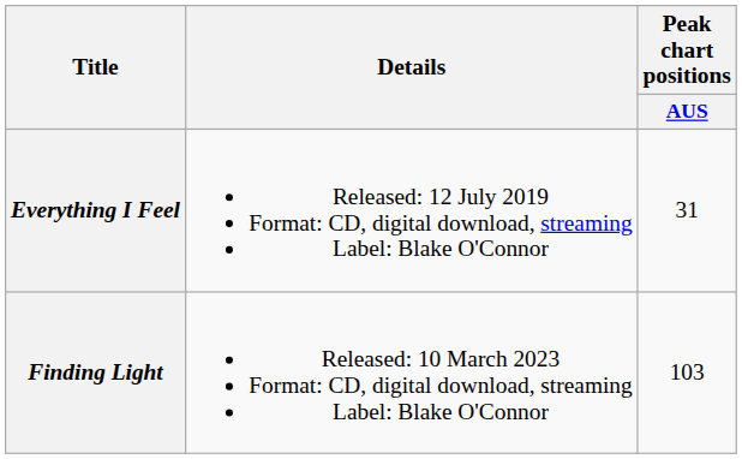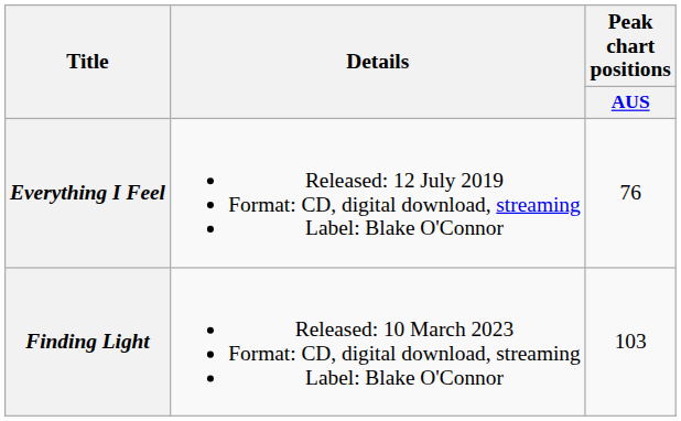 <table class="wikitable plainrowheaders" style="text-align:center;" border="1">
 <tr>
 <th rowspan="2">Title</th>
 <th rowspan="2">Details</th>
 <th colspan="1">Peak chart positions</th>
 </tr>
 <tr>
 <th style="width:4em;font-size:90%"><a href='#'>AUS</a><br></th>
 </tr>
 <tr>
 <th scope="row"><em>Everything I Feel</em></th>
 <td><br><ul><li>Released: 12 July 2019</li><li>Format: CD, digital download, <a href='#'>streaming</a></li><li>Label: Blake O'Connor</li></ul></td>
-<td>31</td>
+<td>76</td>
 </tr>
 <tr>
 <th scope="row"><em>Finding Light</em></th>
 <td><br><ul><li>Released: 10 March 2023</li><li>Format: CD, digital download, streaming</li><li>Label: Blake O'Connor</li></ul></td>
 <td>103</td>
 </tr>
 </table>
